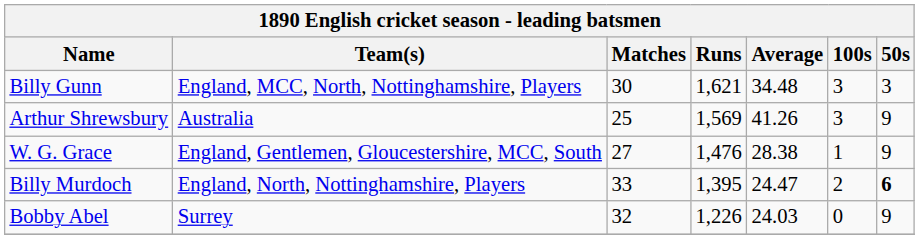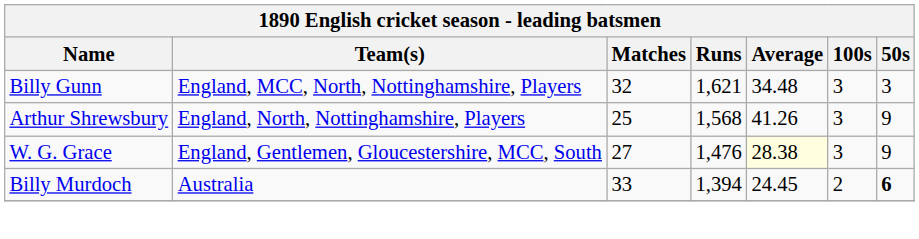 <table class="wikitable">
 <tr>
 <th bgcolor="#efefef" colspan="7">1890 English cricket season - leading batsmen</th>
 </tr>
 <tr bgcolor="#efefef">
 <th>Name</th>
 <th>Team(s)</th>
 <th>Matches</th>
 <th>Runs</th>
 <th>Average</th>
 <th>100s</th>
 <th>50s</th>
 </tr>
 <tr>
 <td><a href='#'>Billy Gunn</a></td>
 <td><a href='#'>England</a>, <a href='#'>MCC</a>, <a href='#'>North</a>, <a href='#'>Nottinghamshire</a>, <a href='#'>Players</a></td>
-<td>30</td>
+<td>32</td>
 <td>1,621</td>
 <td>34.48</td>
 <td>3</td>
 <td>3</td>
 </tr>
 <tr>
 <td><a href='#'>Arthur Shrewsbury</a></td>
-<td><a href='#'>Australia</a></td>
+<td><a href='#'>England</a>, <a href='#'>North</a>, <a href='#'>Nottinghamshire</a>, <a href='#'>Players</a></td>
 <td>25</td>
-<td>1,569</td>
+<td>1,568</td>
 <td>41.26</td>
 <td>3</td>
 <td>9</td>
 </tr>
 <tr>
 <td><a href='#'>W. G. Grace</a></td>
 <td><a href='#'>England</a>, <a href='#'>Gentlemen</a>, <a href='#'>Gloucestershire</a>, <a href='#'>MCC</a>, <a href='#'>South</a></td>
 <td>27</td>
 <td>1,476</td>
-<td>28.38</td>
-<td>1</td>
+<td style="background: lightyellow;">28.38</td>
+<td>3</td>
 <td>9</td>
 </tr>
 <tr>
 <td><a href='#'>Billy Murdoch</a></td>
-<td><a href='#'>England</a>, <a href='#'>North</a>, <a href='#'>Nottinghamshire</a>, <a href='#'>Players</a></td>
+<td><a href='#'>Australia</a></td>
 <td>33</td>
-<td>1,395</td>
-<td>24.47</td>
+<td>1,394</td>
+<td>24.45</td>
 <td>2</td>
 <td><strong>6</strong></td>
 </tr>
 <tr>
-<td><a href='#'>Bobby Abel</a></td>
-<td><a href='#'>Surrey</a></td>
-<td>32</td>
-<td>1,226</td>
-<td>24.03</td>
-<td>0</td>
-<td>9</td>
-</tr>
-<tr>
 </tr>
 </table>
